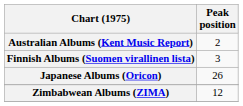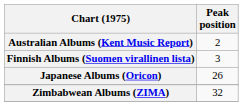 <table class="wikitable sortable plainrowheaders" style="text-align:center;">
 <tr>
 <th scope="col">Chart (1975)</th>
 <th scope="col">Peak<br>position</th>
 </tr>
 <tr>
 <th scope="row">Australian Albums (<a href='#'>Kent Music Report</a>)</th>
 <td>2</td>
 </tr>
 <tr>
 <th scope="row">Finnish Albums (<a href='#'>Suomen virallinen lista</a>)</th>
 <td>3</td>
 </tr>
 <tr>
 <th scope="row">Japanese Albums (<a href='#'>Oricon</a>)</th>
 <td>26</td>
 </tr>
 <tr>
 </tr>
 <tr>
 </tr>
 <tr>
 </tr>
 <tr>
 </tr>
 <tr>
 <th scope="row">Zimbabwean Albums (<a href='#'>ZIMA</a>)</th>
-<td>12</td>
+<td>32</td>
 </tr>
 <tr>
 </tr>
 </table>
